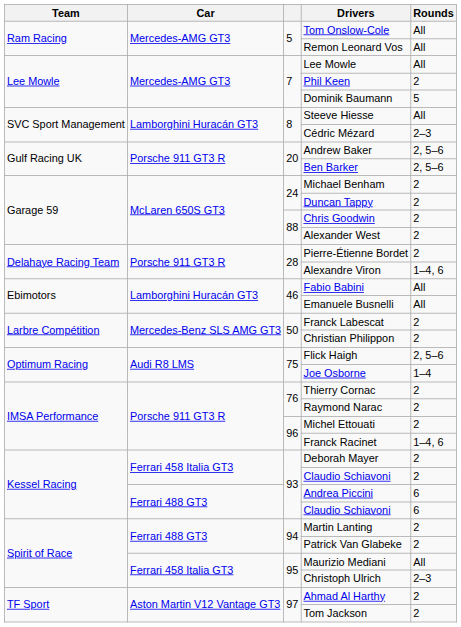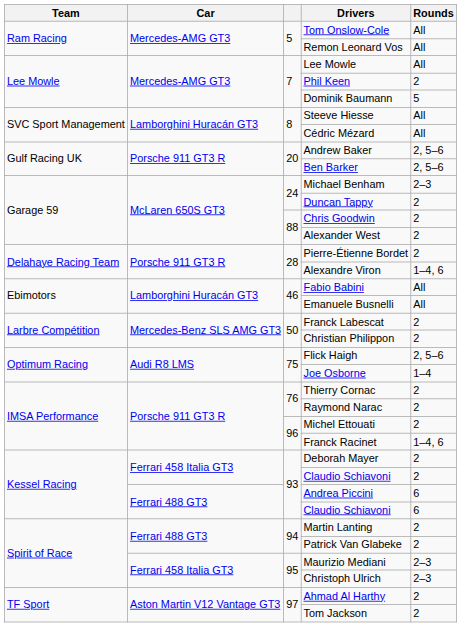 <table class="wikitable" style="font-size: 85%;">
 <tr>
 <th>Team</th>
 <th>Car</th>
 <th></th>
 <th>Drivers</th>
 <th>Rounds</th>
 </tr>
 <tr>
 <td rowspan=2> <a href='#'>Ram Racing</a></td>
 <td rowspan=2><a href='#'>Mercedes-AMG GT3</a></td>
 <td rowspan=2>5</td>
 <td> <a href='#'>Tom Onslow-Cole</a></td>
 <td>All</td>
 </tr>
 <tr>
 <td> Remon Leonard Vos</td>
 <td>All</td>
 </tr>
 <tr>
 <td rowspan=3> <a href='#'>Lee Mowle</a></td>
 <td rowspan=3><a href='#'>Mercedes-AMG GT3</a></td>
 <td rowspan=3>7</td>
 <td> Lee Mowle</td>
 <td>All</td>
 </tr>
 <tr>
 <td> <a href='#'>Phil Keen</a></td>
 <td>2</td>
 </tr>
 <tr>
 <td> Dominik Baumann</td>
 <td>5</td>
 </tr>
 <tr>
 <td rowspan=2> SVC Sport Management</td>
 <td rowspan=2><a href='#'>Lamborghini Huracán GT3</a></td>
 <td rowspan=2>8</td>
 <td> Steeve Hiesse</td>
 <td>All</td>
 </tr>
 <tr>
 <td> Cédric Mézard</td>
-<td>2–3</td>
+<td>All</td>
 </tr>
 <tr>
 <td rowspan=2> Gulf Racing UK</td>
 <td rowspan=2><a href='#'>Porsche 911 GT3 R</a></td>
 <td rowspan=2>20</td>
 <td> Andrew Baker</td>
 <td>2, 5–6</td>
 </tr>
 <tr>
 <td> <a href='#'>Ben Barker</a></td>
 <td>2, 5–6</td>
 </tr>
 <tr>
 <td rowspan=4> Garage 59</td>
 <td rowspan=4><a href='#'>McLaren 650S GT3</a></td>
 <td rowspan=2>24</td>
 <td> Michael Benham</td>
-<td>2</td>
+<td>2–3</td>
 </tr>
 <tr>
 <td> <a href='#'>Duncan Tappy</a></td>
 <td>2</td>
 </tr>
 <tr>
 <td rowspan=2>88</td>
 <td> <a href='#'>Chris Goodwin</a></td>
 <td>2</td>
 </tr>
 <tr>
 <td> Alexander West</td>
 <td>2</td>
 </tr>
 <tr>
 <td rowspan=2> <a href='#'>Delahaye Racing Team</a></td>
 <td rowspan=2><a href='#'>Porsche 911 GT3 R</a></td>
 <td rowspan=2>28</td>
 <td> Pierre-Étienne Bordet</td>
 <td>2</td>
 </tr>
 <tr>
 <td> Alexandre Viron</td>
 <td>1–4, 6</td>
 </tr>
 <tr>
 <td rowspan=2> Ebimotors</td>
 <td rowspan=2><a href='#'>Lamborghini Huracán GT3</a></td>
 <td rowspan=2>46</td>
 <td> <a href='#'>Fabio Babini</a></td>
 <td>All</td>
 </tr>
 <tr>
 <td> Emanuele Busnelli</td>
 <td>All</td>
 </tr>
 <tr>
 <td rowspan=2> <a href='#'>Larbre Compétition</a></td>
 <td rowspan=2><a href='#'>Mercedes-Benz SLS AMG GT3</a></td>
 <td rowspan=2>50</td>
 <td> Franck Labescat</td>
 <td>2</td>
 </tr>
 <tr>
 <td> Christian Philippon</td>
 <td>2</td>
 </tr>
 <tr>
 <td rowspan=2> <a href='#'>Optimum Racing</a></td>
 <td rowspan=2><a href='#'>Audi R8 LMS</a></td>
 <td rowspan=2>75</td>
 <td> Flick Haigh</td>
 <td>2, 5–6</td>
 </tr>
 <tr>
 <td> <a href='#'>Joe Osborne</a></td>
 <td>1–4</td>
 </tr>
 <tr>
 <td rowspan=4> <a href='#'>IMSA Performance</a></td>
 <td rowspan=4><a href='#'>Porsche 911 GT3 R</a></td>
 <td rowspan=2>76</td>
 <td> Thierry Cornac</td>
 <td>2</td>
 </tr>
 <tr>
 <td> Raymond Narac</td>
 <td>2</td>
 </tr>
 <tr>
 <td rowspan=2>96</td>
 <td> Michel Ettouati</td>
 <td>2</td>
 </tr>
 <tr>
 <td> Franck Racinet</td>
 <td>1–4, 6</td>
 </tr>
 <tr>
 <td rowspan=4> <a href='#'>Kessel Racing</a></td>
 <td rowspan=2><a href='#'>Ferrari 458 Italia GT3</a></td>
 <td rowspan=4>93</td>
 <td> Deborah Mayer</td>
 <td>2</td>
 </tr>
 <tr>
 <td> <a href='#'>Claudio Schiavoni</a></td>
 <td>2</td>
 </tr>
 <tr>
 <td rowspan=2><a href='#'>Ferrari 488 GT3</a></td>
 <td> <a href='#'>Andrea Piccini</a></td>
 <td>6</td>
 </tr>
 <tr>
 <td> <a href='#'>Claudio Schiavoni</a></td>
 <td>6</td>
 </tr>
 <tr>
 <td rowspan=4> <a href='#'>Spirit of Race</a></td>
 <td rowspan=2><a href='#'>Ferrari 488 GT3</a></td>
 <td rowspan=2>94</td>
 <td> Martin Lanting</td>
 <td>2</td>
 </tr>
 <tr>
 <td> Patrick Van Glabeke</td>
 <td>2</td>
 </tr>
 <tr>
 <td rowspan=2><a href='#'>Ferrari 458 Italia GT3</a></td>
 <td rowspan=2>95</td>
 <td> Maurizio Mediani</td>
-<td>All</td>
+<td>2–3</td>
 </tr>
 <tr>
 <td> Christoph Ulrich</td>
 <td>2–3</td>
 </tr>
 <tr>
 <td rowspan=2> <a href='#'>TF Sport</a></td>
 <td rowspan=2><a href='#'>Aston Martin V12 Vantage GT3</a></td>
 <td rowspan=2>97</td>
 <td> <a href='#'>Ahmad Al Harthy</a></td>
 <td>2</td>
 </tr>
 <tr>
 <td> Tom Jackson</td>
 <td>2</td>
 </tr>
 </table>
